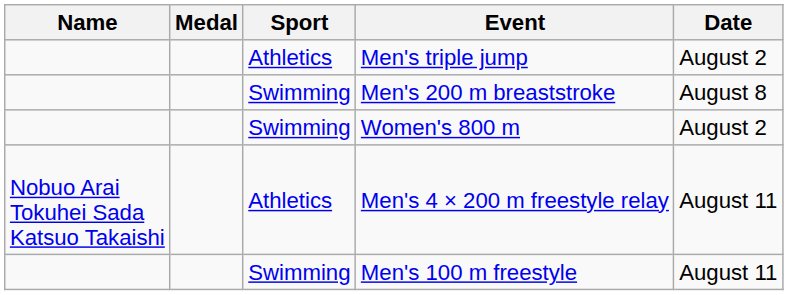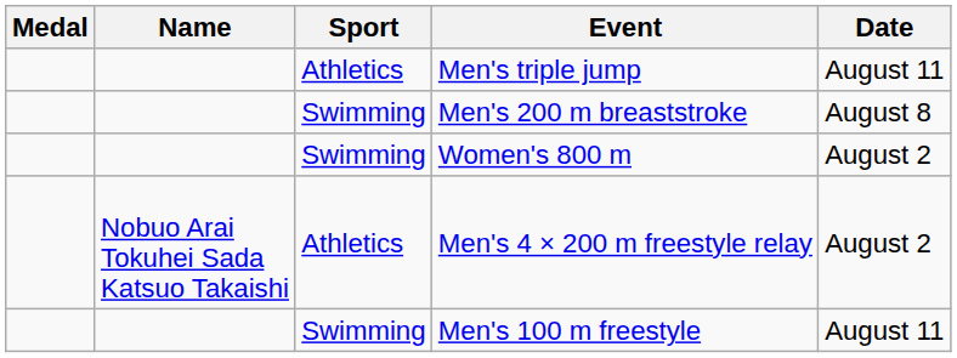 <table class="wikitable sortable" style="font-size:95%">
 <tr>
+<th>Medal</th>
 <th>Name</th>
-<th>Medal</th>
 <th>Sport</th>
 <th>Event</th>
 <th>Date</th>
 </tr>
 <tr>
 <td></td>
 <td></td>
 <td><a href='#'>Athletics</a></td>
 <td><a href='#'>Men's triple jump</a></td>
-<td>August 2</td>
+<td>August 11</td>
 </tr>
 <tr>
 <td></td>
 <td></td>
 <td><a href='#'>Swimming</a></td>
 <td><a href='#'>Men's 200 m breaststroke</a></td>
 <td>August 8</td>
 </tr>
 <tr>
 <td></td>
 <td></td>
 <td><a href='#'>Swimming</a></td>
 <td><a href='#'>Women's 800 m</a></td>
 <td>August 2</td>
 </tr>
 <tr>
+<td></td>
 <td><br><a href='#'>Nobuo Arai</a><br><a href='#'>Tokuhei Sada</a><br><a href='#'>Katsuo Takaishi</a></td>
-<td></td>
 <td><a href='#'>Athletics</a></td>
 <td><a href='#'>Men's 4 × 200 m freestyle relay</a></td>
-<td>August 11</td>
+<td>August 2</td>
 </tr>
 <tr>
 <td></td>
 <td></td>
 <td><a href='#'>Swimming</a></td>
 <td><a href='#'>Men's 100 m freestyle</a></td>
 <td>August 11</td>
 </tr>
 </table>
